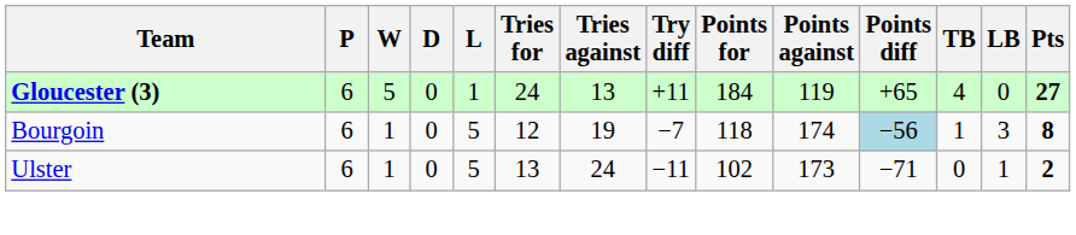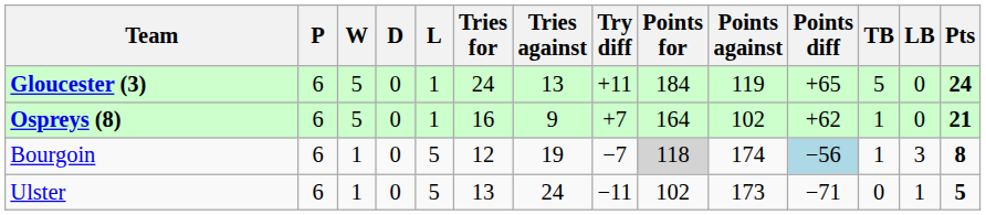 <table class="wikitable" style="text-align:center">
 <tr>
 <th width="200">Team</th>
 <th width="20">P</th>
 <th width="20">W</th>
 <th width="20">D</th>
 <th width="20">L</th>
 <th width="20">Tries for</th>
 <th width="20">Tries against</th>
 <th width="20">Try diff</th>
 <th width="20">Points for</th>
 <th width="20">Points against</th>
 <th width="25">Points diff</th>
 <th width="20">TB</th>
 <th width="20">LB</th>
 <th width="20">Pts</th>
 </tr>
 <tr style="background:#cfc">
 <td align="left"> <strong><a href='#'>Gloucester</a> (3)</strong></td>
 <td>6</td>
 <td>5</td>
 <td>0</td>
 <td>1</td>
 <td>24</td>
 <td>13</td>
 <td>+11</td>
 <td>184</td>
 <td>119</td>
 <td>+65</td>
-<td>4</td>
+<td>5</td>
 <td>0</td>
-<td><strong>27</strong></td>
+<td><strong>24</strong></td>
+</tr>
+<tr style="background:#cfc">
+<td align="left"> <strong><a href='#'>Ospreys</a> (8)</strong></td>
+<td>6</td>
+<td>5</td>
+<td>0</td>
+<td>1</td>
+<td>16</td>
+<td>9</td>
+<td>+7</td>
+<td>164</td>
+<td>102</td>
+<td>+62</td>
+<td>1</td>
+<td>0</td>
+<td><strong>21</strong></td>
 </tr>
 <tr>
 <td align="left"> <a href='#'>Bourgoin</a></td>
 <td>6</td>
 <td>1</td>
 <td>0</td>
 <td>5</td>
 <td>12</td>
 <td>19</td>
 <td>−7</td>
-<td>118</td>
+<td style="background: lightgrey;">118</td>
 <td>174</td>
 <td style="background: lightblue;">−56</td>
 <td>1</td>
 <td>3</td>
 <td><strong>8</strong></td>
 </tr>
 <tr>
 <td align="left"> <a href='#'>Ulster</a></td>
 <td>6</td>
 <td>1</td>
 <td>0</td>
 <td>5</td>
 <td>13</td>
 <td>24</td>
 <td>−11</td>
 <td>102</td>
 <td>173</td>
 <td>−71</td>
 <td>0</td>
 <td>1</td>
-<td><strong>2</strong></td>
+<td><strong>5</strong></td>
 </tr>
 </table>
